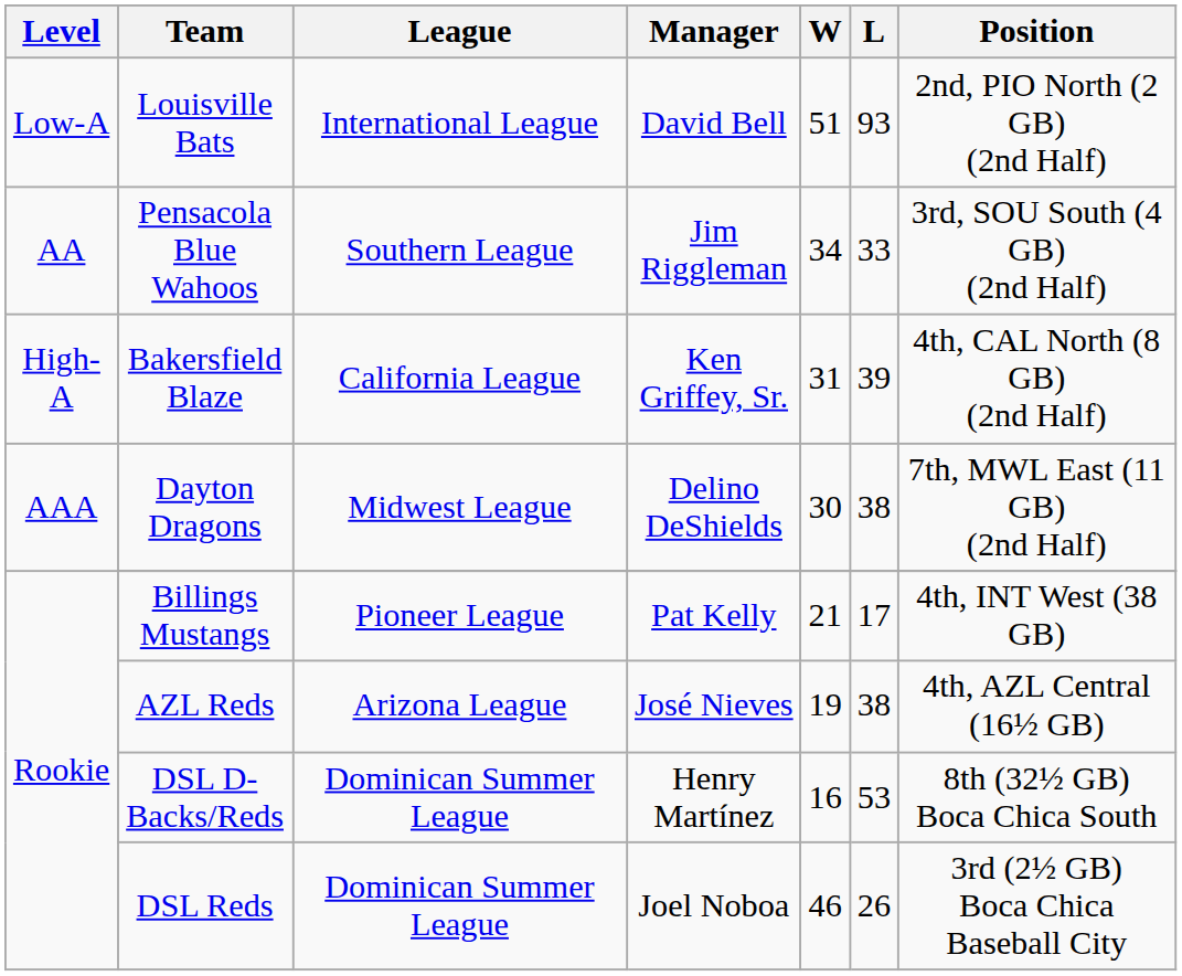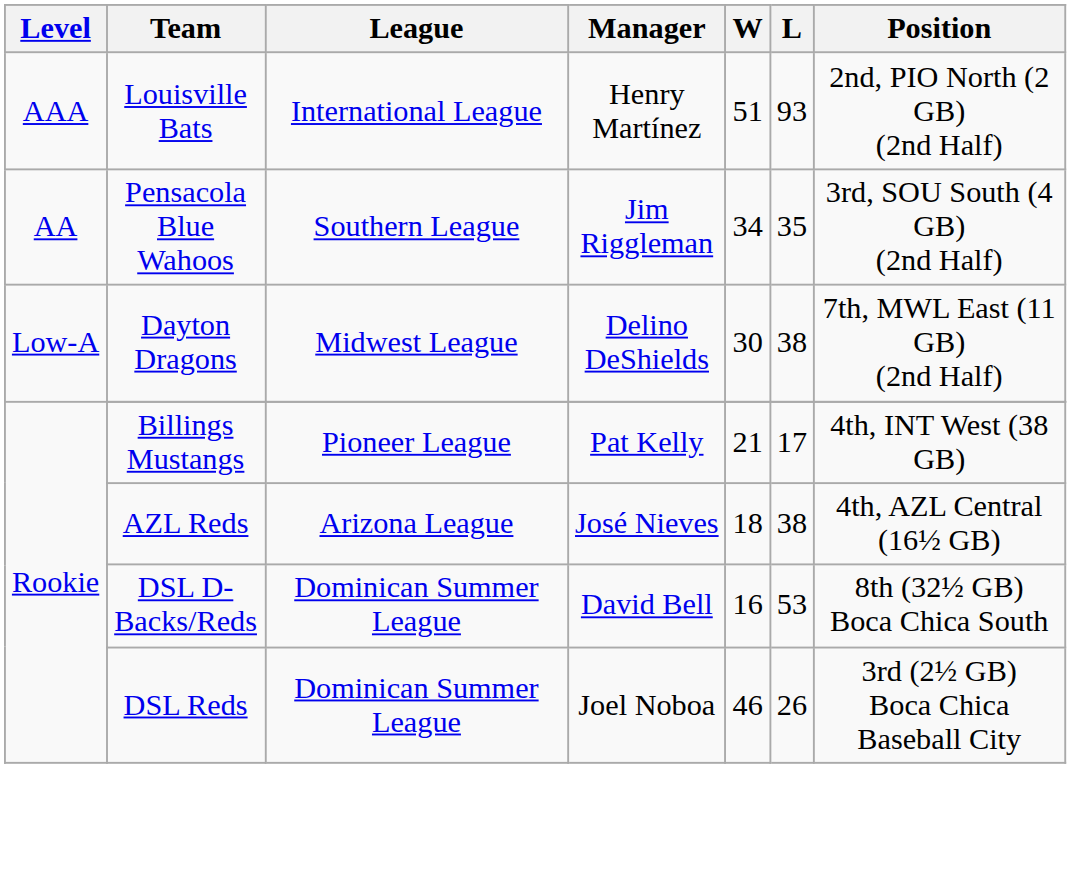 <table class="wikitable" style="width:90%; text-align:center;">
 <tr>
 <th style="width:7%;"><a href='#'>Level</a></th>
 <th style="width:15%;">Team</th>
 <th style="width:30%;">League</th>
 <th style="width:15%;">Manager</th>
 <th style="width:4%;">W</th>
 <th style="width:4%;">L</th>
 <th style="width:50%;">Position</th>
 </tr>
 <tr>
-<td><a href='#'>Low-A</a></td>
+<td><a href='#'>AAA</a></td>
 <td><a href='#'>Louisville Bats</a></td>
 <td><a href='#'>International League</a></td>
-<td><a href='#'>David Bell</a></td>
+<td>Henry Martínez</td>
 <td>51</td>
 <td>93</td>
 <td>2nd, PIO North (2 GB)<br>(2nd Half)</td>
 </tr>
 <tr>
 <td><a href='#'>AA</a></td>
 <td><a href='#'>Pensacola Blue Wahoos</a></td>
 <td><a href='#'>Southern League</a></td>
 <td><a href='#'>Jim Riggleman</a></td>
 <td>34</td>
-<td>33</td>
+<td>35</td>
 <td>3rd, SOU South (4 GB)<br>(2nd Half)</td>
 </tr>
 <tr>
-<td><a href='#'>High-A</a></td>
-<td><a href='#'>Bakersfield Blaze</a></td>
-<td><a href='#'>California League</a></td>
-<td><a href='#'>Ken Griffey, Sr.</a></td>
-<td>31</td>
-<td>39</td>
-<td>4th, CAL North (8 GB)<br>(2nd Half)</td>
-</tr>
-<tr>
-<td><a href='#'>AAA</a></td>
+<td><a href='#'>Low-A</a></td>
 <td><a href='#'>Dayton Dragons</a></td>
 <td><a href='#'>Midwest League</a></td>
 <td><a href='#'>Delino DeShields</a></td>
 <td>30</td>
 <td>38</td>
 <td>7th, MWL East (11 GB)<br>(2nd Half)</td>
 </tr>
 <tr>
 <td rowspan=5><a href='#'>Rookie</a></td>
 </tr>
 <tr>
 <td><a href='#'>Billings Mustangs</a></td>
 <td><a href='#'>Pioneer League</a></td>
 <td><a href='#'>Pat Kelly</a></td>
 <td>21</td>
 <td>17</td>
 <td>4th, INT West (38 GB)</td>
 </tr>
 <tr>
 <td><a href='#'>AZL Reds</a></td>
 <td><a href='#'>Arizona League</a></td>
 <td><a href='#'>José Nieves</a></td>
-<td>19</td>
+<td>18</td>
 <td>38</td>
 <td>4th, AZL Central (16½ GB)</td>
 </tr>
 <tr>
 <td><a href='#'>DSL D-Backs/Reds</a></td>
 <td><a href='#'>Dominican Summer League</a></td>
-<td>Henry Martínez</td>
+<td><a href='#'>David Bell</a></td>
 <td>16</td>
 <td>53</td>
 <td>8th (32½ GB) Boca Chica South</td>
 </tr>
 <tr>
 <td><a href='#'>DSL Reds</a></td>
 <td><a href='#'>Dominican Summer League</a></td>
 <td>Joel Noboa</td>
 <td>46</td>
 <td>26</td>
 <td>3rd (2½ GB)<br>Boca Chica Baseball City</td>
 </tr>
 </table>
